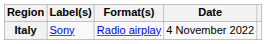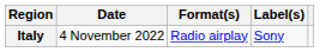 <table class="wikitable plainrowheaders">
 <tr>
 <th scope="col">Region</th>
+<th scope="col">Date</th>
+<th scope="col">Format(s)</th>
 <th scope="col">Label(s)</th>
-<th scope="col">Format(s)</th>
-<th scope="col">Date</th>
 <th scope="col"></th>
 </tr>
 <tr>
 <th scope="row">Italy</th>
+<td>4 November 2022</td>
+<td><a href='#'>Radio airplay</a></td>
 <td><a href='#'>Sony</a></td>
-<td><a href='#'>Radio airplay</a></td>
-<td>4 November 2022</td>
 <td align="center"></td>
 </tr>
 </table>
